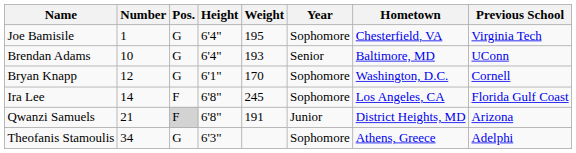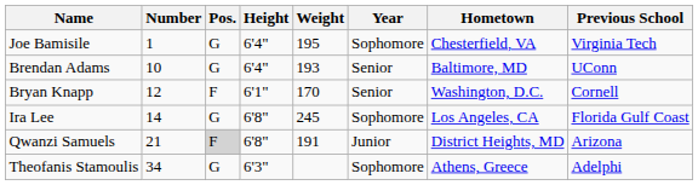 <table class="wikitable sortable" border="1">
 <tr>
 <th>Name</th>
 <th>Number</th>
 <th>Pos.</th>
 <th>Height</th>
 <th>Weight</th>
 <th>Year</th>
 <th>Hometown</th>
 <th class="unsortable">Previous School</th>
 </tr>
 <tr>
 <td>Joe Bamisile</td>
 <td>1</td>
 <td>G</td>
 <td>6'4"</td>
 <td>195</td>
 <td>Sophomore</td>
 <td><a href='#'>Chesterfield, VA</a></td>
 <td><a href='#'>Virginia Tech</a></td>
 </tr>
 <tr>
 <td>Brendan Adams</td>
 <td>10</td>
 <td>G</td>
 <td>6'4"</td>
 <td>193</td>
 <td>Senior</td>
 <td><a href='#'>Baltimore, MD</a></td>
 <td><a href='#'>UConn</a></td>
 </tr>
 <tr>
 <td>Bryan Knapp</td>
 <td>12</td>
-<td>G</td>
+<td>F</td>
 <td>6'1"</td>
 <td>170</td>
-<td>Sophomore</td>
+<td>Senior</td>
 <td><a href='#'>Washington, D.C.</a></td>
 <td><a href='#'>Cornell</a></td>
 </tr>
 <tr>
 <td>Ira Lee</td>
 <td>14</td>
-<td>F</td>
+<td>G</td>
 <td>6'8"</td>
 <td>245</td>
 <td>Sophomore</td>
 <td><a href='#'>Los Angeles, CA</a></td>
 <td><a href='#'>Florida Gulf Coast</a></td>
 </tr>
 <tr>
 <td>Qwanzi Samuels</td>
 <td>21</td>
 <td style="background: lightgrey;">F</td>
 <td>6'8"</td>
 <td>191</td>
 <td>Junior</td>
 <td><a href='#'>District Heights, MD</a></td>
 <td><a href='#'>Arizona</a></td>
 </tr>
 <tr>
 <td>Theofanis Stamoulis</td>
 <td>34</td>
 <td>G</td>
 <td>6'3"</td>
 <td></td>
 <td>Sophomore</td>
 <td><a href='#'>Athens, Greece</a></td>
 <td><a href='#'>Adelphi</a></td>
 </tr>
 </table>
